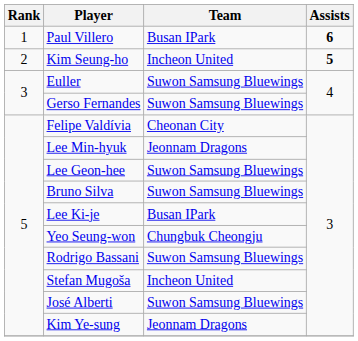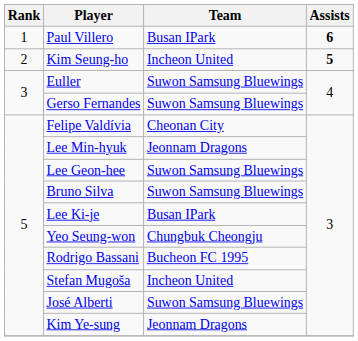 <table class="wikitable">
 <tr>
 <th>Rank</th>
 <th>Player</th>
 <th>Team</th>
 <th>Assists</th>
 </tr>
 <tr>
 <td align=center>1</td>
 <td> <a href='#'>Paul Villero</a></td>
 <td><a href='#'>Busan IPark</a></td>
 <td align=center><strong>6</strong></td>
 </tr>
 <tr>
 <td align=center>2</td>
 <td> <a href='#'>Kim Seung-ho</a></td>
 <td><a href='#'>Incheon United</a></td>
 <td align=center><strong>5</strong></td>
 </tr>
 <tr>
 <td align=center rowspan=2>3</td>
 <td> <a href='#'>Euller</a></td>
 <td><a href='#'>Suwon Samsung Bluewings</a></td>
 <td align=center rowspan=2>4</td>
 </tr>
 <tr>
 <td> <a href='#'>Gerso Fernandes</a></td>
 <td><a href='#'>Suwon Samsung Bluewings</a></td>
 </tr>
 <tr>
 <td align=center rowspan=10>5</td>
 <td> <a href='#'>Felipe Valdívia</a></td>
 <td><a href='#'>Cheonan City</a></td>
 <td align=center rowspan=10>3</td>
 </tr>
 <tr>
 <td> <a href='#'>Lee Min-hyuk</a></td>
 <td><a href='#'>Jeonnam Dragons</a></td>
 </tr>
 <tr>
 <td> <a href='#'>Lee Geon-hee</a></td>
 <td><a href='#'>Suwon Samsung Bluewings</a></td>
 </tr>
 <tr>
 <td> <a href='#'>Bruno Silva</a></td>
 <td><a href='#'>Suwon Samsung Bluewings</a></td>
 </tr>
 <tr>
 <td> <a href='#'>Lee Ki-je</a></td>
 <td><a href='#'>Busan IPark</a></td>
 </tr>
 <tr>
 <td> <a href='#'>Yeo Seung-won</a></td>
 <td><a href='#'>Chungbuk Cheongju</a></td>
 </tr>
 <tr>
 <td> <a href='#'>Rodrigo Bassani</a></td>
-<td><a href='#'>Suwon Samsung Bluewings</a></td>
+<td><a href='#'>Bucheon FC 1995</a></td>
 </tr>
 <tr>
 <td> <a href='#'>Stefan Mugoša</a></td>
 <td><a href='#'>Incheon United</a></td>
 </tr>
 <tr>
 <td> <a href='#'>José Alberti</a></td>
 <td><a href='#'>Suwon Samsung Bluewings</a></td>
 </tr>
 <tr>
 <td> <a href='#'>Kim Ye-sung</a></td>
 <td><a href='#'>Jeonnam Dragons</a></td>
 </tr>
 <tr>
 </tr>
 </table>
